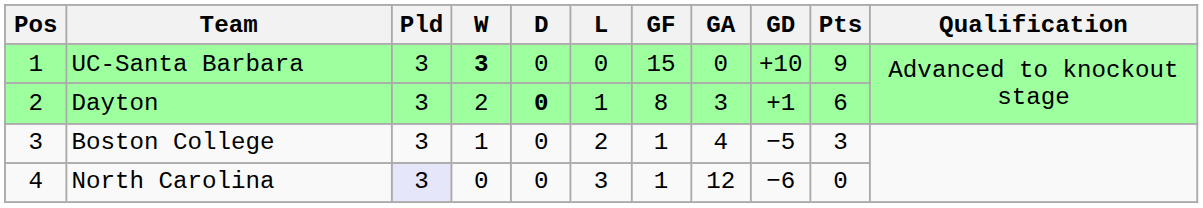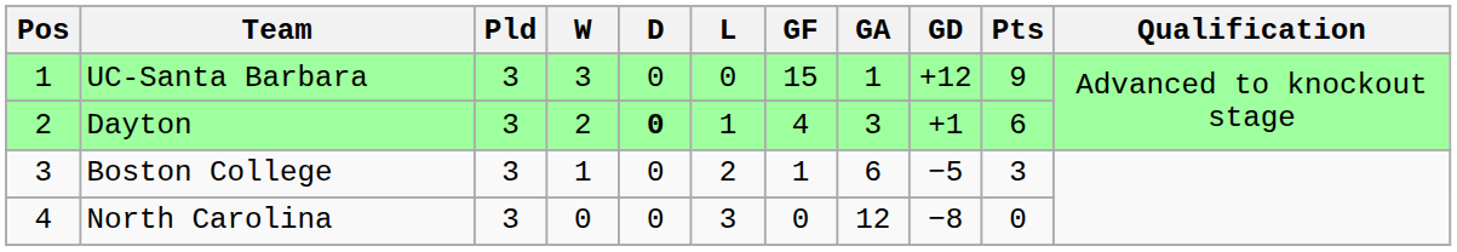 <table class="wikitable" style="text-align:center; margin: 1em auto">
 <tr>
 <th style="width:2em">Pos</th>
 <th style="width:13em">Team</th>
 <th style="width:2em">Pld</th>
 <th style="width:2em">W</th>
 <th style="width:2em">D</th>
 <th style="width:2em">L</th>
 <th style="width:2em">GF</th>
 <th style="width:2em">GA</th>
 <th style="width:2em">GD</th>
 <th style="width:2em">Pts</th>
 <th style="width:13em">Qualification</th>
 </tr>
 <tr bgcolor="#9eff9e">
 <td>1</td>
 <td style="text-align:left">UC-Santa Barbara</td>
 <td>3</td>
-<td><strong>3</strong></td>
+<td>3</td>
 <td>0</td>
 <td>0</td>
 <td>15</td>
-<td>0</td>
-<td>+10</td>
+<td>1</td>
+<td>+12</td>
 <td>9</td>
 <td rowspan="2">Advanced to knockout stage</td>
 </tr>
 <tr bgcolor="#9eff9e">
 <td>2</td>
 <td style="text-align:left">Dayton</td>
 <td>3</td>
 <td>2</td>
 <td><strong>0</strong></td>
 <td>1</td>
-<td>8</td>
+<td>4</td>
 <td>3</td>
 <td>+1</td>
 <td>6</td>
 </tr>
 <tr>
 <td>3</td>
 <td style="text-align:left">Boston College</td>
 <td>3</td>
 <td>1</td>
 <td>0</td>
 <td>2</td>
 <td>1</td>
-<td>4</td>
+<td>6</td>
 <td>−5</td>
 <td>3</td>
 </tr>
 <tr>
 <td>4</td>
 <td style="text-align:left">North Carolina</td>
-<td style="background: lavender;">3</td>
+<td>3</td>
 <td>0</td>
 <td>0</td>
 <td>3</td>
-<td>1</td>
+<td>0</td>
 <td>12</td>
-<td>−6</td>
+<td>−8</td>
 <td>0</td>
 </tr>
 </table>
